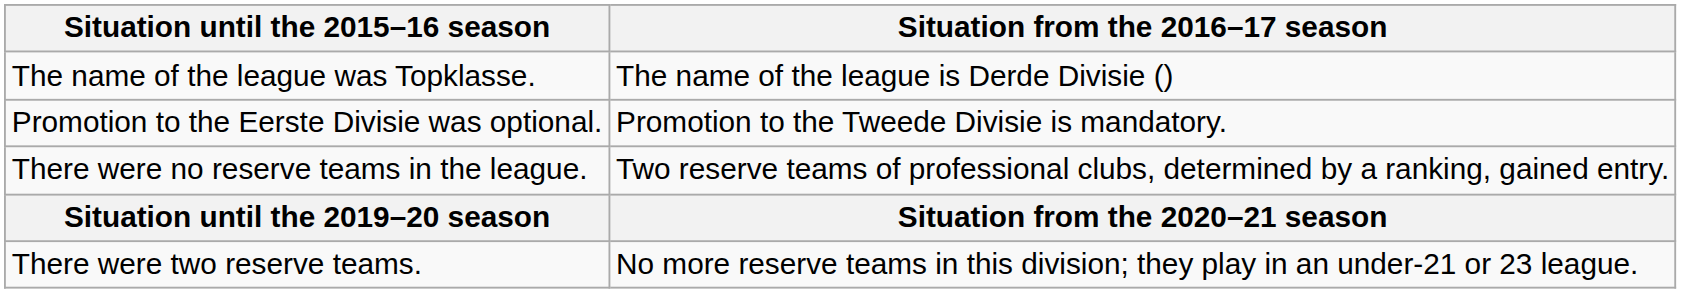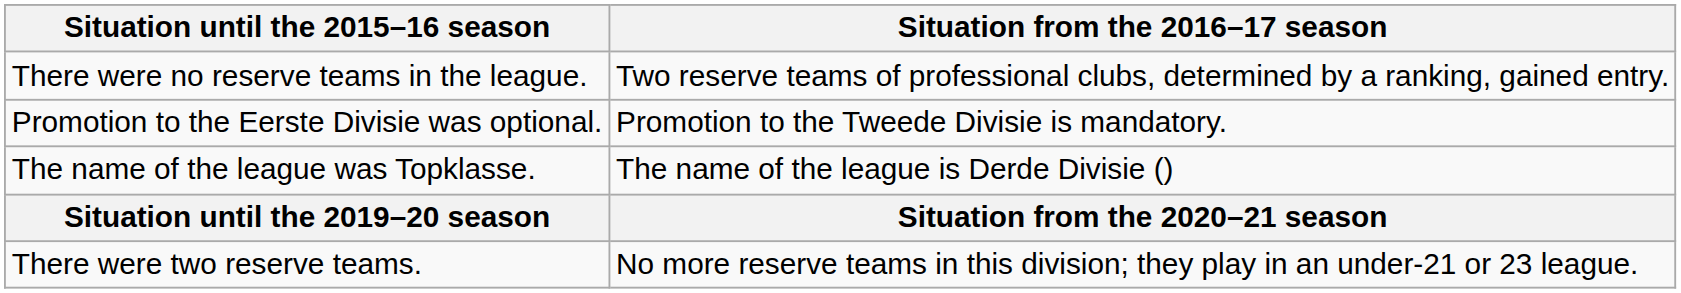 <table class="wikitable">
 <tr>
 <th>Situation until the 2015–16 season</th>
 <th>Situation from the 2016–17 season</th>
 </tr>
 <tr>
-<td>The name of the league was Topklasse.</td>
-<td>The name of the league is Derde Divisie ()</td>
+<td>There were no reserve teams in the league.</td>
+<td>Two reserve teams of professional clubs, determined by a ranking, gained entry.</td>
 </tr>
 <tr>
 <td>Promotion to the Eerste Divisie was optional.</td>
 <td>Promotion to the Tweede Divisie is mandatory.</td>
 </tr>
 <tr>
-<td>There were no reserve teams in the league.</td>
-<td>Two reserve teams of professional clubs, determined by a ranking, gained entry.</td>
+<td>The name of the league was Topklasse.</td>
+<td>The name of the league is Derde Divisie ()</td>
 </tr>
 <tr>
 <th>Situation until the 2019–20 season</th>
 <th>Situation from the 2020–21 season</th>
 </tr>
 <tr>
 <td>There were two reserve teams.</td>
 <td>No more reserve teams in this division; they play in an under-21 or 23 league.</td>
 </tr>
 </table>
